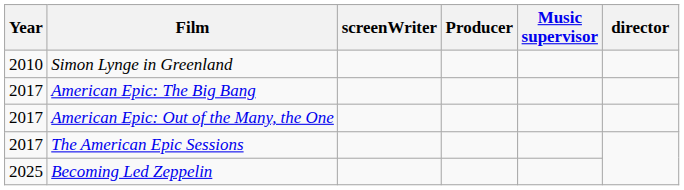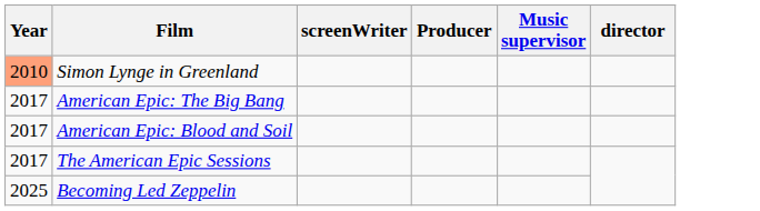 <table class="wikitable sortable" style="text-align:center">
 <tr>
 <th style="width:33px;">Year</th>
 <th>Film</th>
 <th style="width:65px;">screenWriter</th>
 <th width=65>Producer</th>
 <th width=65><a href='#'>Music supervisor</a></th>
 <th width=65>director</th>
 </tr>
 <tr>
-<td>2010</td>
+<td style="background: lightsalmon;">2010</td>
 <td style="text-align:left"><em>Simon Lynge in Greenland</em></td>
 <td></td>
 <td></td>
 <td></td>
 <td></td>
 </tr>
 <tr>
 <td>2017</td>
 <td style="text-align:left"><em><a href='#'>American Epic: The Big Bang</a></em></td>
 <td></td>
 <td></td>
 <td></td>
 <td></td>
 </tr>
 <tr>
 <td>2017</td>
-<td style="text-align:left"><em><a href='#'>American Epic: Out of the Many, the One</a></em></td>
+<td style="text-align:left"><em><a href='#'>American Epic: Blood and Soil</a></em></td>
 <td></td>
 <td></td>
 <td></td>
 <td></td>
 </tr>
 <tr>
 <td>2017</td>
 <td style="text-align:left"><em><a href='#'>The American Epic Sessions</a></em></td>
 <td></td>
 <td></td>
 <td></td>
 </tr>
 <tr>
 <td>2025</td>
 <td style="text-align:left"><em><a href='#'>Becoming Led Zeppelin</a></em></td>
 <td></td>
 <td></td>
 <td></td>
 </tr>
 </table>
